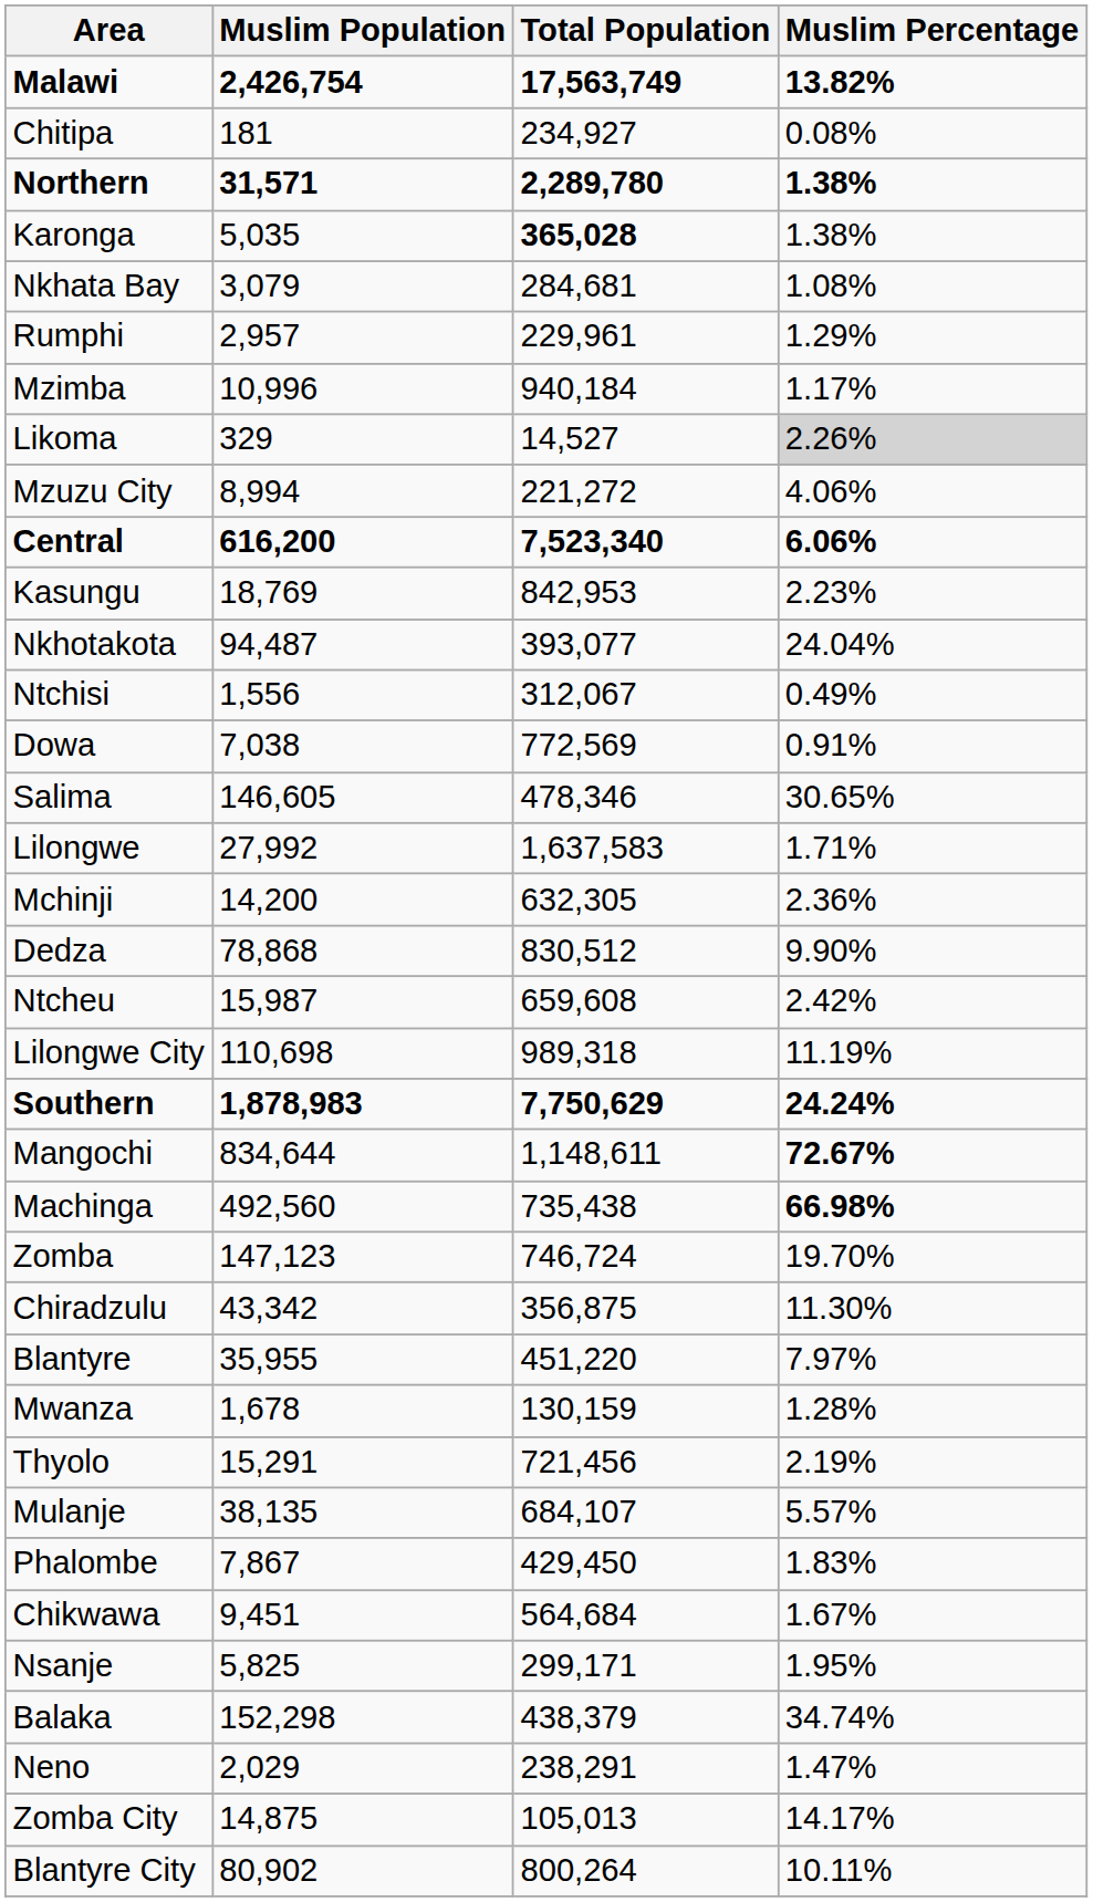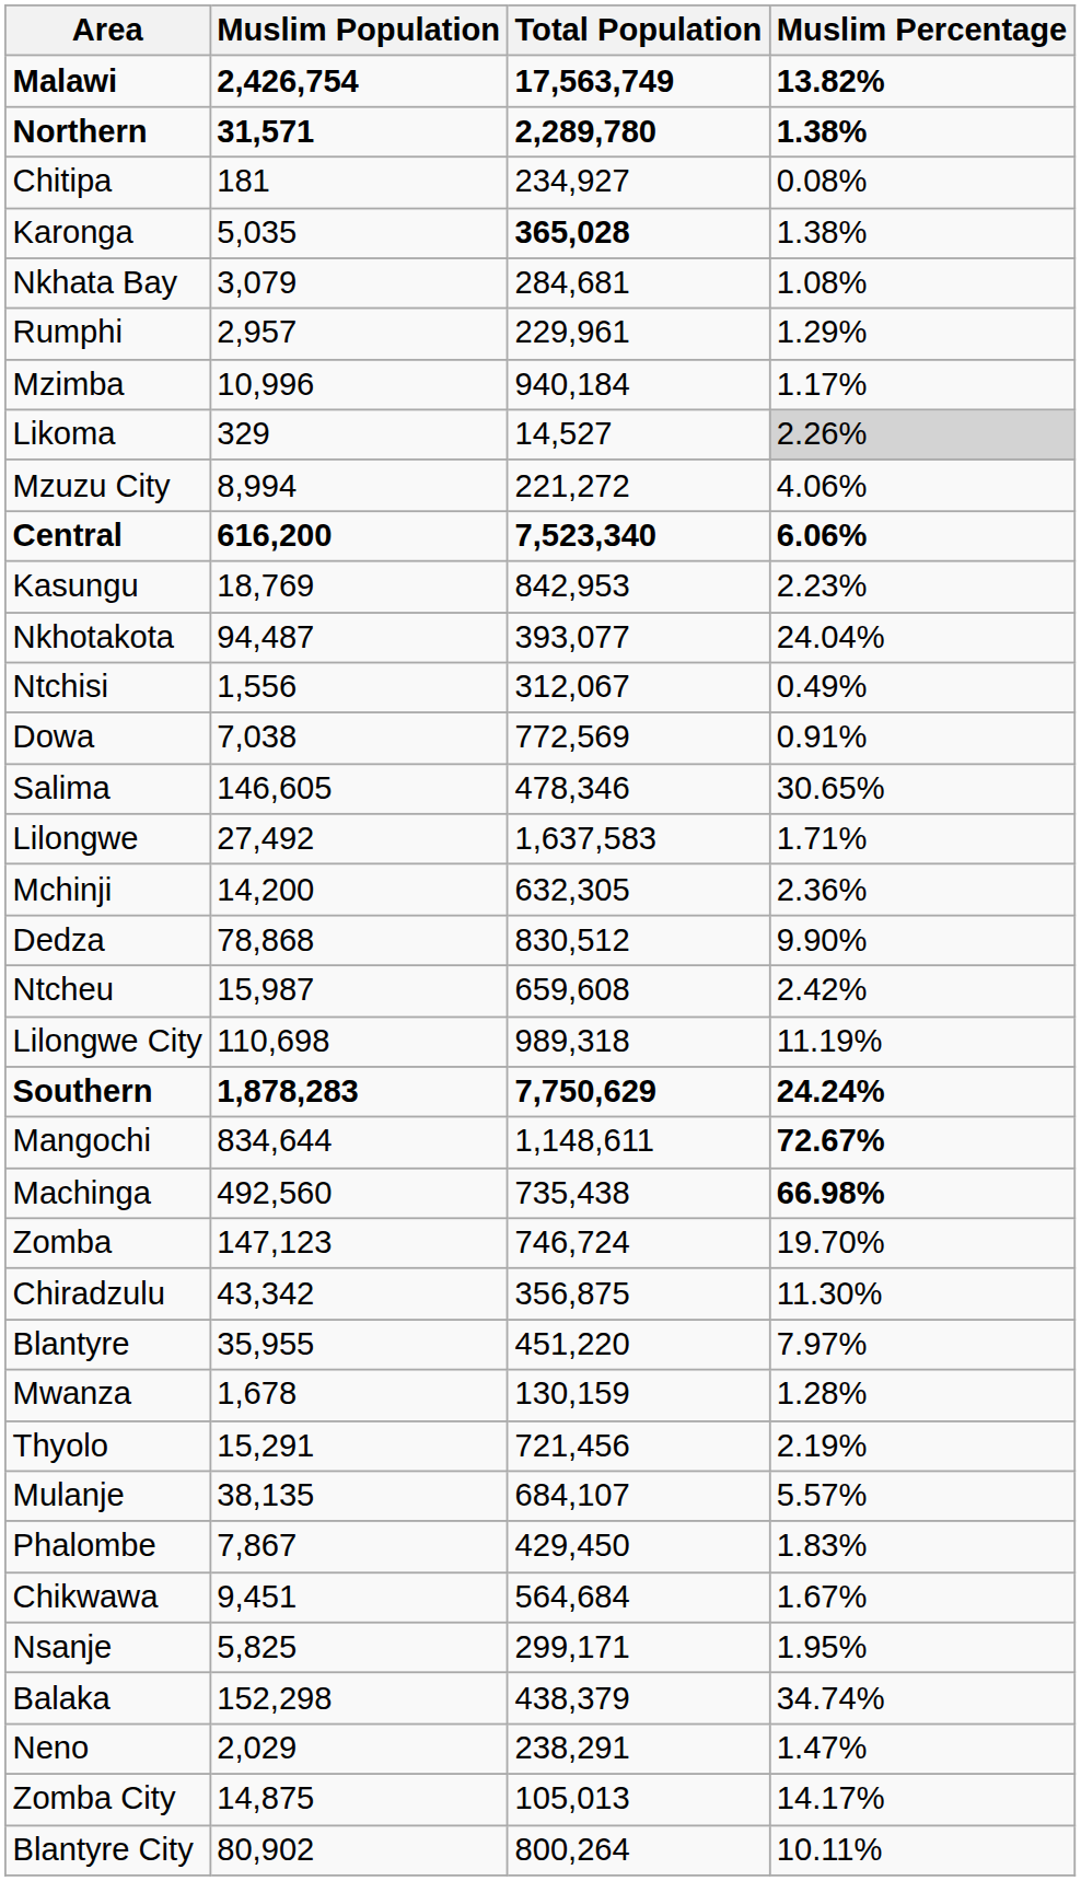 <table class="wikitable sortable">
 <tr>
 <th><strong>Area</strong></th>
 <th><strong>Muslim Population</strong></th>
 <th><strong>Total Population</strong></th>
 <th><strong>Muslim Percentage</strong></th>
 </tr>
 <tr>
 <td><strong>Malawi</strong></td>
 <td><strong>2,426,754</strong></td>
 <td><strong>17,563,749</strong></td>
 <td><strong>13.82%</strong></td>
 </tr>
 <tr>
+<td><strong>Northern</strong></td>
+<td><strong>31,571</strong></td>
+<td><strong>2,289,780</strong></td>
+<td><strong>1.38%</strong></td>
+</tr>
+<tr>
 <td>Chitipa</td>
 <td>181</td>
 <td>234,927</td>
 <td>0.08%</td>
-</tr>
-<tr>
-<td><strong>Northern</strong></td>
-<td><strong>31,571</strong></td>
-<td><strong>2,289,780</strong></td>
-<td><strong>1.38%</strong></td>
 </tr>
 <tr>
 <td>Karonga</td>
 <td>5,035</td>
 <td><strong>365,028</strong></td>
 <td>1.38%</td>
 </tr>
 <tr>
 <td>Nkhata Bay</td>
 <td>3,079</td>
 <td>284,681</td>
 <td>1.08%</td>
 </tr>
 <tr>
 <td>Rumphi</td>
 <td>2,957</td>
 <td>229,961</td>
 <td>1.29%</td>
 </tr>
 <tr>
 <td>Mzimba</td>
 <td>10,996</td>
 <td>940,184</td>
 <td>1.17%</td>
 </tr>
 <tr>
 <td>Likoma</td>
 <td>329</td>
 <td>14,527</td>
 <td style="background: lightgrey;">2.26%</td>
 </tr>
 <tr>
 <td>Mzuzu City</td>
 <td>8,994</td>
 <td>221,272</td>
 <td>4.06%</td>
 </tr>
 <tr>
 <td><strong>Central</strong></td>
 <td><strong>616,200</strong></td>
 <td><strong>7,523,340</strong></td>
 <td><strong>6.06%</strong></td>
 </tr>
 <tr>
 <td>Kasungu</td>
 <td>18,769</td>
 <td>842,953</td>
 <td>2.23%</td>
 </tr>
 <tr>
 <td>Nkhotakota</td>
 <td>94,487</td>
 <td>393,077</td>
 <td>24.04%</td>
 </tr>
 <tr>
 <td>Ntchisi</td>
 <td>1,556</td>
 <td>312,067</td>
 <td>0.49%</td>
 </tr>
 <tr>
 <td>Dowa</td>
 <td>7,038</td>
 <td>772,569</td>
 <td>0.91%</td>
 </tr>
 <tr>
 <td>Salima</td>
 <td>146,605</td>
 <td>478,346</td>
 <td>30.65%</td>
 </tr>
 <tr>
 <td>Lilongwe</td>
-<td>27,992</td>
+<td>27,492</td>
 <td>1,637,583</td>
 <td>1.71%</td>
 </tr>
 <tr>
 <td>Mchinji</td>
 <td>14,200</td>
 <td>632,305</td>
 <td>2.36%</td>
 </tr>
 <tr>
 <td>Dedza</td>
 <td>78,868</td>
 <td>830,512</td>
 <td>9.90%</td>
 </tr>
 <tr>
 <td>Ntcheu</td>
 <td>15,987</td>
 <td>659,608</td>
 <td>2.42%</td>
 </tr>
 <tr>
 <td>Lilongwe City</td>
 <td>110,698</td>
 <td>989,318</td>
 <td>11.19%</td>
 </tr>
 <tr>
 <td><strong>Southern</strong></td>
-<td><strong>1,878,983</strong></td>
+<td><strong>1,878,283</strong></td>
 <td><strong>7,750,629</strong></td>
 <td><strong>24.24%</strong></td>
 </tr>
 <tr>
 <td>Mangochi</td>
 <td>834,644</td>
 <td>1,148,611</td>
 <td><strong>72.67%</strong></td>
 </tr>
 <tr>
 <td>Machinga</td>
 <td>492,560</td>
 <td>735,438</td>
 <td><strong>66.98%</strong></td>
 </tr>
 <tr>
 <td>Zomba</td>
 <td>147,123</td>
 <td>746,724</td>
 <td>19.70%</td>
 </tr>
 <tr>
 <td>Chiradzulu</td>
 <td>43,342</td>
 <td>356,875</td>
 <td>11.30%</td>
 </tr>
 <tr>
 <td>Blantyre</td>
 <td>35,955</td>
 <td>451,220</td>
 <td>7.97%</td>
 </tr>
 <tr>
 <td>Mwanza</td>
 <td>1,678</td>
 <td>130,159</td>
 <td>1.28%</td>
 </tr>
 <tr>
 <td>Thyolo</td>
 <td>15,291</td>
 <td>721,456</td>
 <td>2.19%</td>
 </tr>
 <tr>
 <td>Mulanje</td>
 <td>38,135</td>
 <td>684,107</td>
 <td>5.57%</td>
 </tr>
 <tr>
 <td>Phalombe</td>
 <td>7,867</td>
 <td>429,450</td>
 <td>1.83%</td>
 </tr>
 <tr>
 <td>Chikwawa</td>
 <td>9,451</td>
 <td>564,684</td>
 <td>1.67%</td>
 </tr>
 <tr>
 <td>Nsanje</td>
 <td>5,825</td>
 <td>299,171</td>
 <td>1.95%</td>
 </tr>
 <tr>
 <td>Balaka</td>
 <td>152,298</td>
 <td>438,379</td>
 <td>34.74%</td>
 </tr>
 <tr>
 <td>Neno</td>
 <td>2,029</td>
 <td>238,291</td>
 <td>1.47%</td>
 </tr>
 <tr>
 <td>Zomba City</td>
 <td>14,875</td>
 <td>105,013</td>
 <td>14.17%</td>
 </tr>
 <tr>
 <td>Blantyre City</td>
 <td>80,902</td>
 <td>800,264</td>
 <td>10.11%</td>
 </tr>
 </table>
